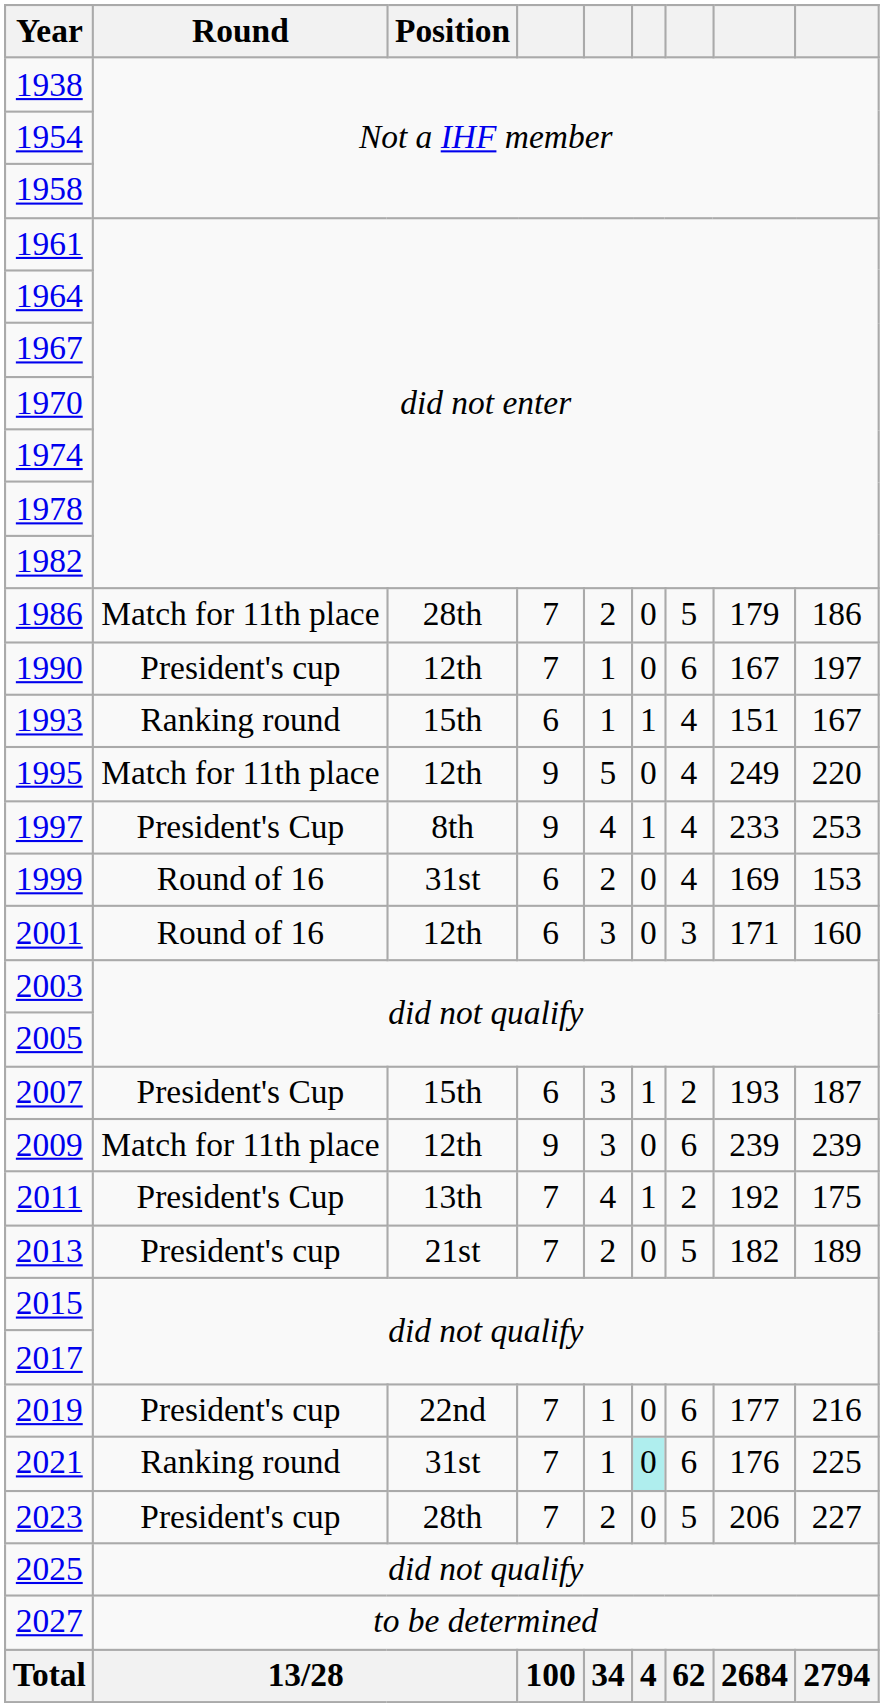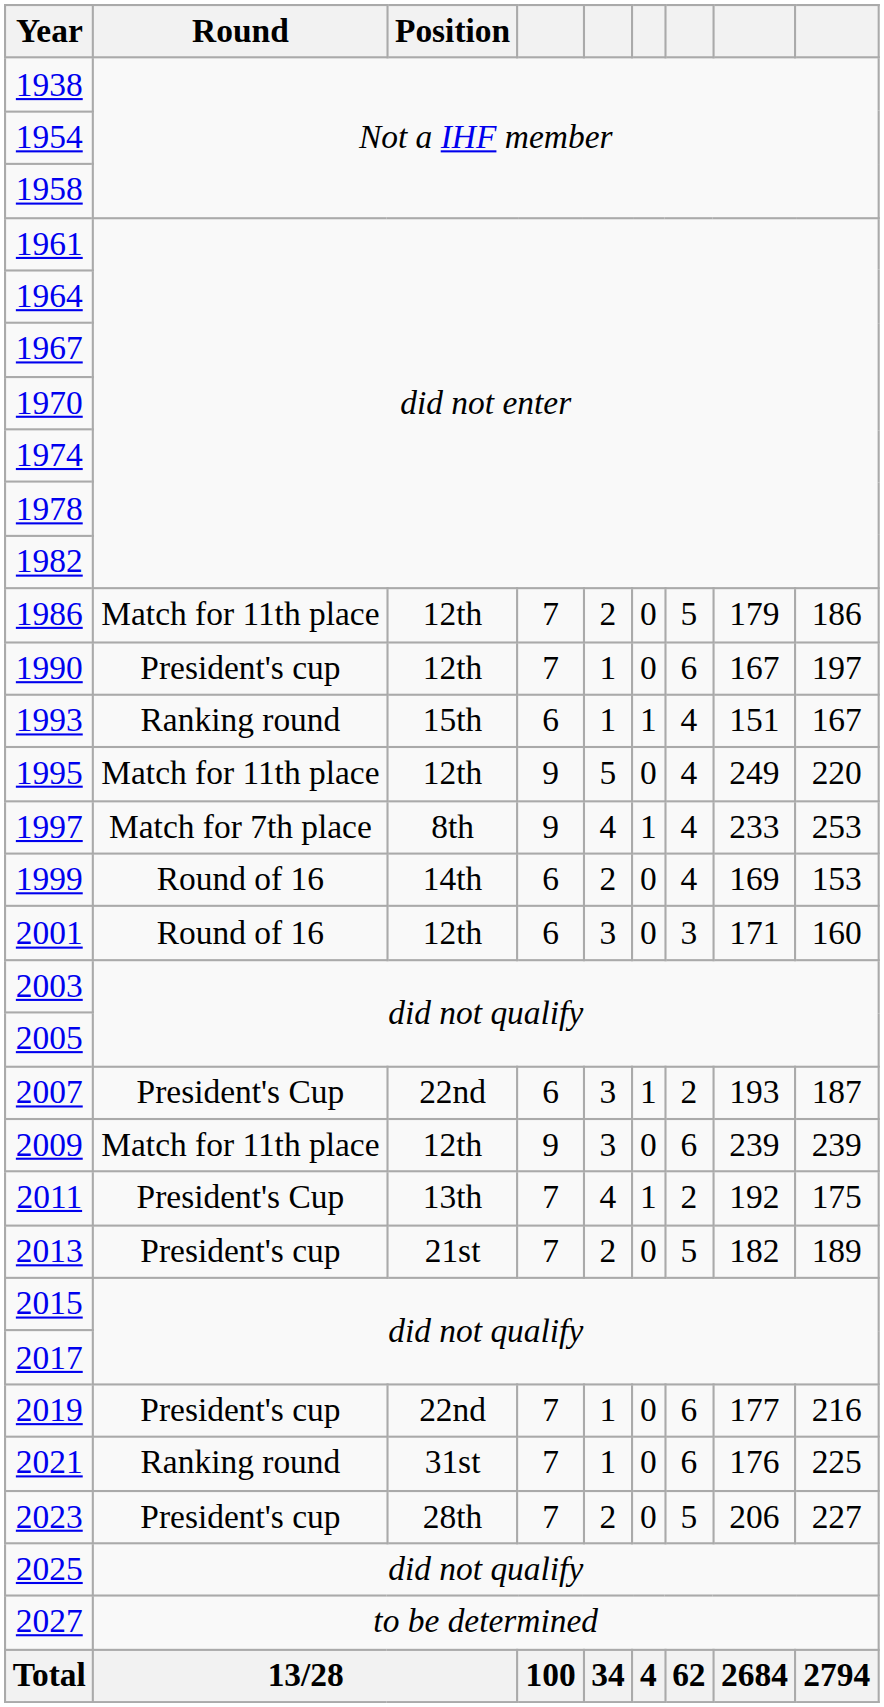 <table class="wikitable" style="text-align: center;">
 <tr>
 <th>Year</th>
 <th>Round</th>
 <th>Position</th>
 <th></th>
 <th></th>
 <th></th>
 <th></th>
 <th></th>
 <th></th>
 </tr>
 <tr>
 <td><a href='#'>1938</a></td>
 <td colspan=9 rowspan=3><em>Not a <a href='#'>IHF</a> member</em></td>
 </tr>
 <tr>
 <td> <a href='#'>1954</a></td>
 </tr>
 <tr>
 <td> <a href='#'>1958</a></td>
 </tr>
 <tr>
 <td> <a href='#'>1961</a></td>
 <td colspan=9 rowspan=7><em>did not enter</em></td>
 </tr>
 <tr>
 <td> <a href='#'>1964</a></td>
 </tr>
 <tr>
 <td> <a href='#'>1967</a></td>
 </tr>
 <tr>
 <td> <a href='#'>1970</a></td>
 </tr>
 <tr>
 <td> <a href='#'>1974</a></td>
 </tr>
 <tr>
 <td> <a href='#'>1978</a></td>
 </tr>
 <tr>
 <td> <a href='#'>1982</a></td>
 </tr>
 <tr>
 <td> <a href='#'>1986</a></td>
 <td>Match for 11th place</td>
-<td>28th</td>
+<td>12th</td>
 <td>7</td>
 <td>2</td>
 <td>0</td>
 <td>5</td>
 <td>179</td>
 <td>186</td>
 </tr>
 <tr>
 <td><a href='#'>1990</a></td>
 <td>President's cup</td>
 <td>12th</td>
 <td>7</td>
 <td>1</td>
 <td>0</td>
 <td>6</td>
 <td>167</td>
 <td>197</td>
 </tr>
 <tr>
 <td> <a href='#'>1993</a></td>
 <td>Ranking round</td>
 <td>15th</td>
 <td>6</td>
 <td>1</td>
 <td>1</td>
 <td>4</td>
 <td>151</td>
 <td>167</td>
 </tr>
 <tr>
 <td> <a href='#'>1995</a></td>
 <td>Match for 11th place</td>
 <td>12th</td>
 <td>9</td>
 <td>5</td>
 <td>0</td>
 <td>4</td>
 <td>249</td>
 <td>220</td>
 </tr>
 <tr>
 <td> <a href='#'>1997</a></td>
-<td>President's Cup</td>
+<td>Match for 7th place</td>
 <td>8th</td>
 <td>9</td>
 <td>4</td>
 <td>1</td>
 <td>4</td>
 <td>233</td>
 <td>253</td>
 </tr>
 <tr>
 <td> <a href='#'>1999</a></td>
 <td>Round of 16</td>
-<td>31st</td>
+<td>14th</td>
 <td>6</td>
 <td>2</td>
 <td>0</td>
 <td>4</td>
 <td>169</td>
 <td>153</td>
 </tr>
 <tr>
 <td> <a href='#'>2001</a></td>
 <td>Round of 16</td>
 <td>12th</td>
 <td>6</td>
 <td>3</td>
 <td>0</td>
 <td>3</td>
 <td>171</td>
 <td>160</td>
 </tr>
 <tr>
 <td> <a href='#'>2003</a></td>
 <td colspan=9 rowspan=2><em>did not qualify</em></td>
 </tr>
 <tr>
 <td> <a href='#'>2005</a></td>
 </tr>
 <tr>
 <td> <a href='#'>2007</a></td>
 <td>President's Cup</td>
-<td>15th</td>
+<td>22nd</td>
 <td>6</td>
 <td>3</td>
 <td>1</td>
 <td>2</td>
 <td>193</td>
 <td>187</td>
 </tr>
 <tr>
 <td> <a href='#'>2009</a></td>
 <td>Match for 11th place</td>
 <td>12th</td>
 <td>9</td>
 <td>3</td>
 <td>0</td>
 <td>6</td>
 <td>239</td>
 <td>239</td>
 </tr>
 <tr>
 <td> <a href='#'>2011</a></td>
 <td>President's Cup</td>
 <td>13th</td>
 <td>7</td>
 <td>4</td>
 <td>1</td>
 <td>2</td>
 <td>192</td>
 <td>175</td>
 </tr>
 <tr>
 <td> <a href='#'>2013</a></td>
 <td>President's cup</td>
 <td>21st</td>
 <td>7</td>
 <td>2</td>
 <td>0</td>
 <td>5</td>
 <td>182</td>
 <td>189</td>
 </tr>
 <tr>
 <td> <a href='#'>2015</a></td>
 <td colspan=9 rowspan=2><em>did not qualify</em></td>
 </tr>
 <tr>
 <td> <a href='#'>2017</a></td>
 </tr>
 <tr>
 <td> <a href='#'>2019</a></td>
 <td>President's cup</td>
 <td>22nd</td>
 <td>7</td>
 <td>1</td>
 <td>0</td>
 <td>6</td>
 <td>177</td>
 <td>216</td>
 </tr>
 <tr>
 <td> <a href='#'>2021</a></td>
 <td>Ranking round</td>
 <td>31st</td>
 <td>7</td>
 <td>1</td>
-<td style="background: paleturquoise;">0</td>
+<td>0</td>
 <td>6</td>
 <td>176</td>
 <td>225</td>
 </tr>
 <tr>
 <td>  <a href='#'>2023</a></td>
 <td>President's cup</td>
 <td>28th</td>
 <td>7</td>
 <td>2</td>
 <td>0</td>
 <td>5</td>
 <td>206</td>
 <td>227</td>
 </tr>
 <tr>
 <td><a href='#'>2025</a></td>
 <td colspan=9><em>did not qualify</em></td>
 </tr>
 <tr>
 <td> <a href='#'>2027</a></td>
 <td colspan=9><em>to be determined</em></td>
 </tr>
 <tr>
 <th>Total</th>
 <th colspan=2>13/28</th>
 <th>100</th>
 <th>34</th>
 <th>4</th>
 <th>62</th>
 <th>2684</th>
 <th>2794</th>
 </tr>
 </table>
